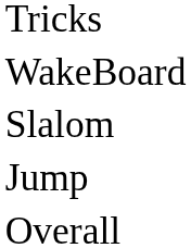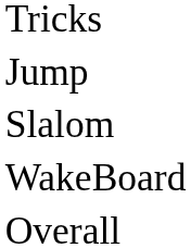 <table>
 <tr>
 <td>Tricks<br></td>
+<td></td>
+<td></td>
+<td></td>
+</tr>
+<tr>
+<td>Jump<br></td>
+<td></td>
+<td></td>
+<td></td>
+</tr>
+<tr>
+<td>Slalom<br></td>
 <td></td>
 <td></td>
 <td></td>
 </tr>
 <tr>
 <td>WakeBoard<br></td>
 <td></td>
 <td></td>
 <td></td>
 </tr>
 <tr>
-<td>Slalom<br></td>
-<td></td>
-<td></td>
-<td></td>
-</tr>
-<tr>
-<td>Jump<br></td>
-<td></td>
-<td></td>
-<td></td>
-</tr>
-<tr>
 <td>Overall<br></td>
 <td></td>
 <td></td>
 <td></td>
 </tr>
 </table>
